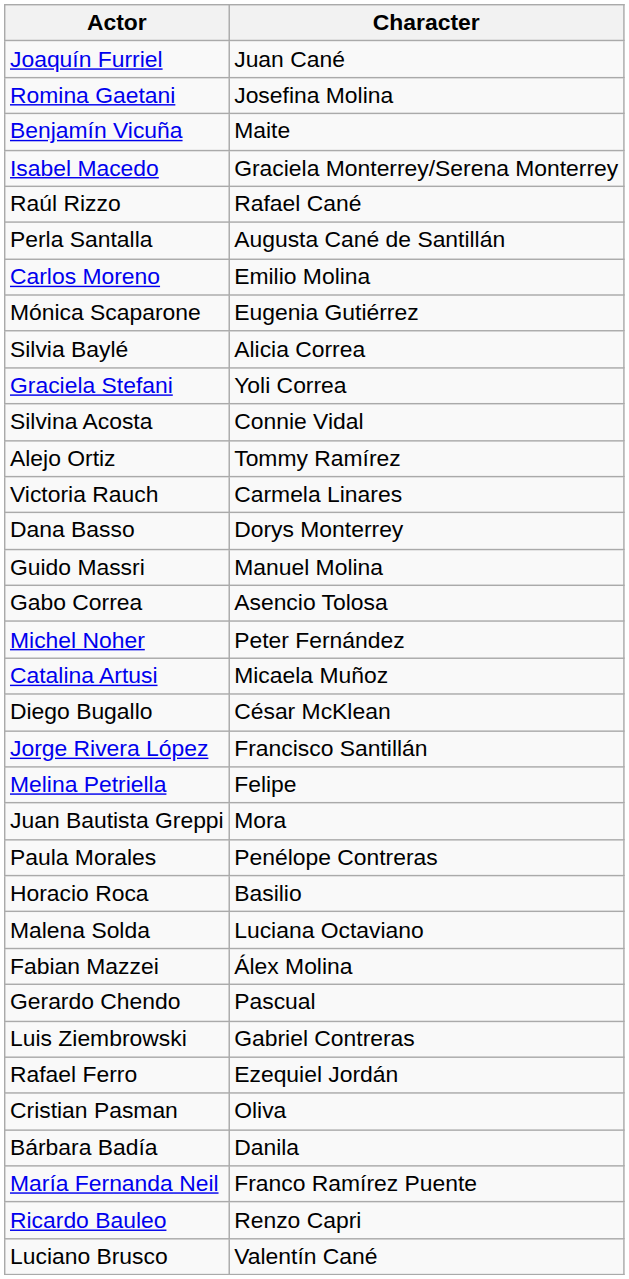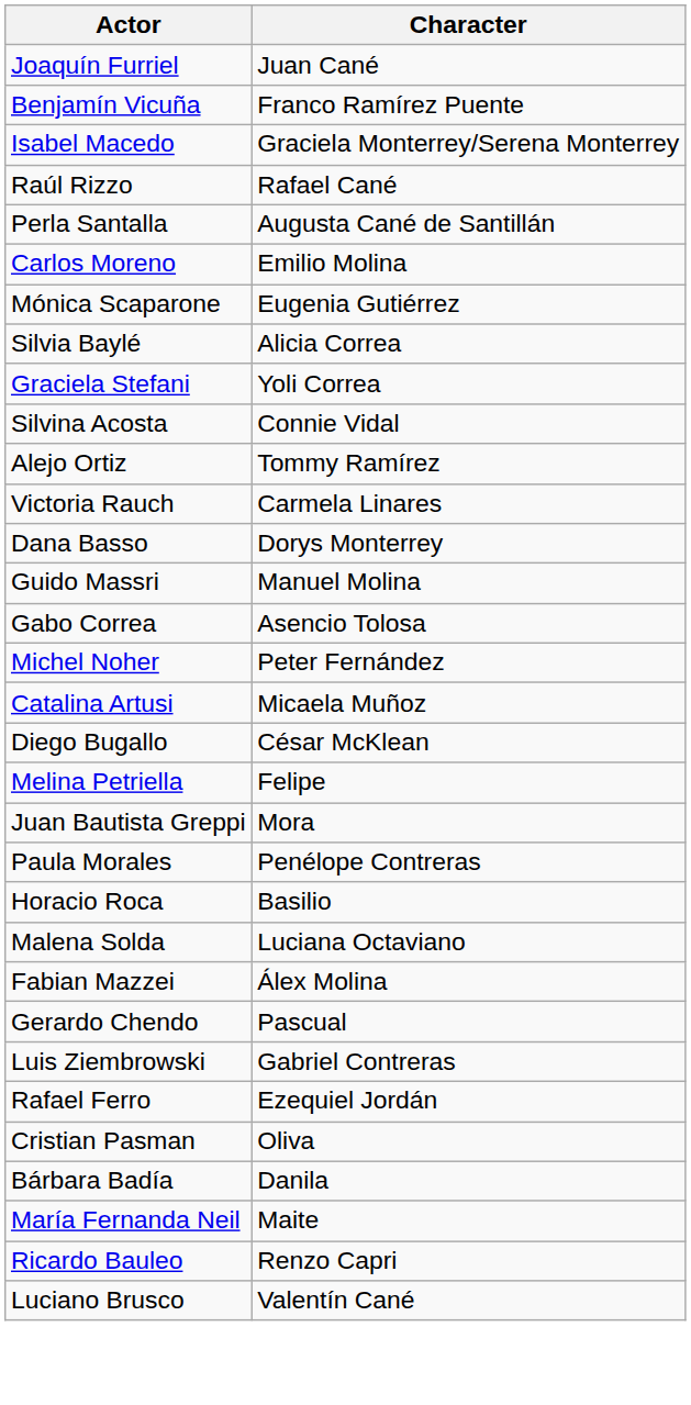 <table class="wikitable sortable">
 <tr>
 <th>Actor</th>
 <th>Character</th>
 </tr>
 <tr>
 <td><a href='#'>Joaquín Furriel</a></td>
 <td>Juan Cané</td>
 </tr>
 <tr>
-<td><a href='#'>Romina Gaetani</a></td>
-<td>Josefina Molina</td>
-</tr>
-<tr>
 <td><a href='#'>Benjamín Vicuña</a></td>
-<td>Maite</td>
+<td>Franco Ramírez Puente</td>
 </tr>
 <tr>
 <td><a href='#'>Isabel Macedo</a></td>
 <td>Graciela Monterrey/Serena Monterrey</td>
 </tr>
 <tr>
 <td>Raúl Rizzo</td>
 <td>Rafael Cané</td>
 </tr>
 <tr>
 <td>Perla Santalla</td>
 <td>Augusta Cané de Santillán</td>
 </tr>
 <tr>
 <td><a href='#'>Carlos Moreno</a></td>
 <td>Emilio Molina</td>
 </tr>
 <tr>
 <td>Mónica Scaparone</td>
 <td>Eugenia Gutiérrez</td>
 </tr>
 <tr>
 <td>Silvia Baylé</td>
 <td>Alicia Correa</td>
 </tr>
 <tr>
 <td><a href='#'>Graciela Stefani</a></td>
 <td>Yoli Correa</td>
 </tr>
 <tr>
 <td>Silvina Acosta</td>
 <td>Connie Vidal</td>
 </tr>
 <tr>
 <td>Alejo Ortiz</td>
 <td>Tommy Ramírez</td>
 </tr>
 <tr>
 <td>Victoria Rauch</td>
 <td>Carmela Linares</td>
 </tr>
 <tr>
 <td>Dana Basso</td>
 <td>Dorys Monterrey</td>
 </tr>
 <tr>
 <td>Guido Massri</td>
 <td>Manuel Molina</td>
 </tr>
 <tr>
 <td>Gabo Correa</td>
 <td>Asencio Tolosa</td>
 </tr>
 <tr>
 <td><a href='#'>Michel Noher</a></td>
 <td>Peter Fernández</td>
 </tr>
 <tr>
 <td><a href='#'>Catalina Artusi</a></td>
 <td>Micaela Muñoz</td>
 </tr>
 <tr>
 <td>Diego Bugallo</td>
 <td>César McKlean</td>
 </tr>
 <tr>
-<td><a href='#'>Jorge Rivera López</a></td>
-<td>Francisco Santillán</td>
-</tr>
-<tr>
 <td><a href='#'>Melina Petriella</a></td>
 <td>Felipe</td>
 </tr>
 <tr>
 <td>Juan Bautista Greppi</td>
 <td>Mora</td>
 </tr>
 <tr>
 <td>Paula Morales</td>
 <td>Penélope Contreras</td>
 </tr>
 <tr>
 <td>Horacio Roca</td>
 <td>Basilio</td>
 </tr>
 <tr>
 <td>Malena Solda</td>
 <td>Luciana Octaviano</td>
 </tr>
 <tr>
 <td>Fabian Mazzei</td>
 <td>Álex Molina</td>
 </tr>
 <tr>
 <td>Gerardo Chendo</td>
 <td>Pascual</td>
 </tr>
 <tr>
 <td>Luis Ziembrowski</td>
 <td>Gabriel Contreras</td>
 </tr>
 <tr>
 <td>Rafael Ferro</td>
 <td>Ezequiel Jordán</td>
 </tr>
 <tr>
 <td>Cristian Pasman</td>
 <td>Oliva</td>
 </tr>
 <tr>
 <td>Bárbara Badía</td>
 <td>Danila</td>
 </tr>
 <tr>
 <td><a href='#'>María Fernanda Neil</a></td>
-<td>Franco Ramírez Puente</td>
+<td>Maite</td>
 </tr>
 <tr>
 <td><a href='#'>Ricardo Bauleo</a></td>
 <td>Renzo Capri</td>
 </tr>
 <tr>
 <td>Luciano Brusco</td>
 <td>Valentín Cané</td>
 </tr>
 </table>
